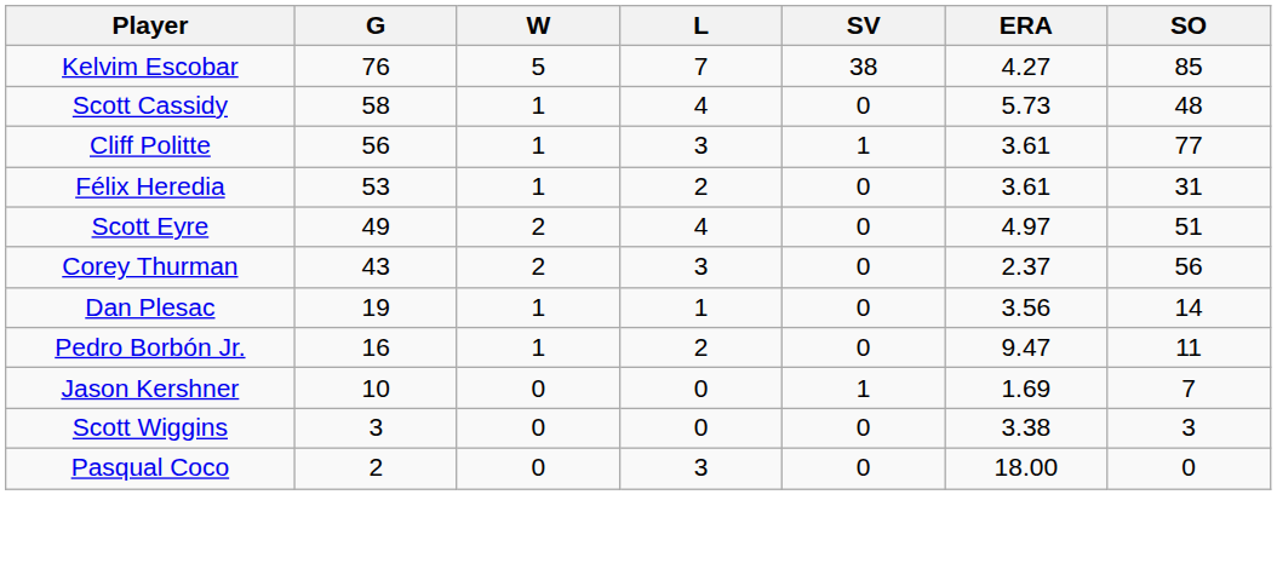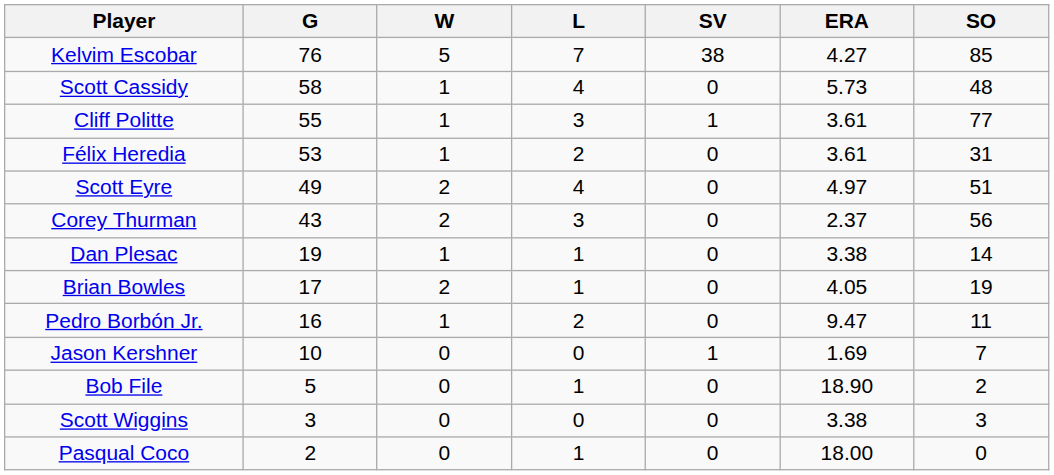 <table class="wikitable sortable">
 <tr>
 <th bgcolor="#DDDDFF" width="16%">Player</th>
 <th bgcolor="#DDDDFF" width="9%">G</th>
 <th bgcolor="#DDDDFF" width="9%">W</th>
 <th bgcolor="#DDDDFF" width="9%">L</th>
 <th bgcolor="#DDDDFF" width="9%">SV</th>
 <th bgcolor="#DDDDFF" width="9%">ERA</th>
 <th bgcolor="#DDDDFF" width="9%">SO</th>
 </tr>
 <tr align=center>
 <td><a href='#'>Kelvim Escobar</a></td>
 <td>76</td>
 <td>5</td>
 <td>7</td>
 <td>38</td>
 <td>4.27</td>
 <td>85</td>
 </tr>
 <tr align=center>
 <td><a href='#'>Scott Cassidy</a></td>
 <td>58</td>
 <td>1</td>
 <td>4</td>
 <td>0</td>
 <td>5.73</td>
 <td>48</td>
 </tr>
 <tr align=center>
 <td><a href='#'>Cliff Politte</a></td>
-<td>56</td>
+<td>55</td>
 <td>1</td>
 <td>3</td>
 <td>1</td>
 <td>3.61</td>
 <td>77</td>
 </tr>
 <tr align=center>
 <td><a href='#'>Félix Heredia</a></td>
 <td>53</td>
 <td>1</td>
 <td>2</td>
 <td>0</td>
 <td>3.61</td>
 <td>31</td>
 </tr>
 <tr align=center>
 <td><a href='#'>Scott Eyre</a></td>
 <td>49</td>
 <td>2</td>
 <td>4</td>
 <td>0</td>
 <td>4.97</td>
 <td>51</td>
 </tr>
 <tr align=center>
 <td><a href='#'>Corey Thurman</a></td>
 <td>43</td>
 <td>2</td>
 <td>3</td>
 <td>0</td>
 <td>2.37</td>
 <td>56</td>
 </tr>
 <tr align=center>
 <td><a href='#'>Dan Plesac</a></td>
 <td>19</td>
 <td>1</td>
 <td>1</td>
 <td>0</td>
-<td>3.56</td>
+<td>3.38</td>
 <td>14</td>
+</tr>
+<tr align=center>
+<td><a href='#'>Brian Bowles</a></td>
+<td>17</td>
+<td>2</td>
+<td>1</td>
+<td>0</td>
+<td>4.05</td>
+<td>19</td>
 </tr>
 <tr align=center>
 <td><a href='#'>Pedro Borbón Jr.</a></td>
 <td>16</td>
 <td>1</td>
 <td>2</td>
 <td>0</td>
 <td>9.47</td>
 <td>11</td>
 </tr>
 <tr align=center>
 <td><a href='#'>Jason Kershner</a></td>
 <td>10</td>
 <td>0</td>
 <td>0</td>
 <td>1</td>
 <td>1.69</td>
 <td>7</td>
 </tr>
 <tr align=center>
+<td><a href='#'>Bob File</a></td>
+<td>5</td>
+<td>0</td>
+<td>1</td>
+<td>0</td>
+<td>18.90</td>
+<td>2</td>
+</tr>
+<tr align=center>
 <td><a href='#'>Scott Wiggins</a></td>
 <td>3</td>
 <td>0</td>
 <td>0</td>
 <td>0</td>
 <td>3.38</td>
 <td>3</td>
 </tr>
 <tr align=center>
 <td><a href='#'>Pasqual Coco</a></td>
 <td>2</td>
 <td>0</td>
-<td>3</td>
+<td>1</td>
 <td>0</td>
 <td>18.00</td>
 <td>0</td>
 </tr>
 </table>
